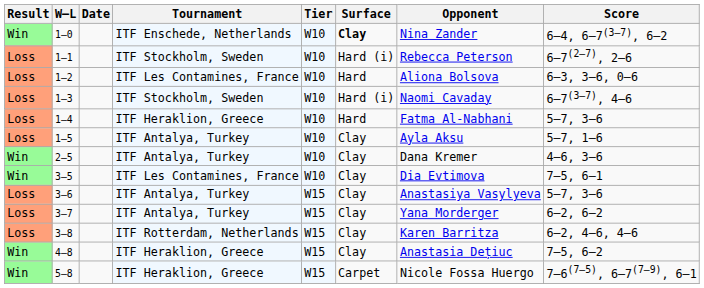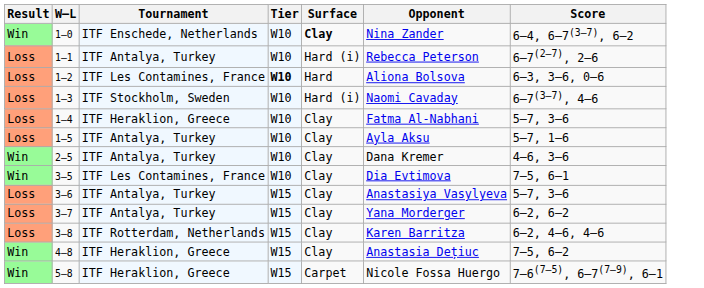 <table class="sortable wikitable nowrap">
 <tr>
 <th>Result</th>
 <th class="unsortable">W–L</th>
-<th>Date</th>
 <th>Tournament</th>
 <th>Tier</th>
 <th>Surface</th>
 <th>Opponent</th>
 <th class="unsortable">Score</th>
 </tr>
 <tr>
 <td bgcolor=98FB98>Win</td>
 <td><small>1–0</small></td>
-<td></td>
 <td bgcolor=f0f8ff>ITF Enschede, Netherlands</td>
 <td bgcolor=f0f8ff>W10</td>
 <td><strong>Clay</strong></td>
 <td> <a href='#'>Nina Zander</a></td>
 <td>6–4, 6–7<sup>(3–7)</sup>, 6–2</td>
 </tr>
 <tr>
 <td bgcolor=ffa07a>Loss</td>
 <td><small>1–1</small></td>
-<td></td>
-<td bgcolor=f0f8ff>ITF Stockholm, Sweden</td>
+<td bgcolor=f0f8ff>ITF Antalya, Turkey</td>
 <td bgcolor=f0f8ff>W10</td>
 <td>Hard (i)</td>
 <td> <a href='#'>Rebecca Peterson</a></td>
 <td>6–7<sup>(2–7)</sup>, 2–6</td>
 </tr>
 <tr>
 <td bgcolor=ffa07a>Loss</td>
 <td><small>1–2</small></td>
-<td></td>
 <td bgcolor=f0f8ff>ITF Les Contamines, France</td>
-<td bgcolor=f0f8ff>W10</td>
+<td bgcolor=f0f8ff><strong>W10</strong></td>
 <td>Hard</td>
 <td> <a href='#'>Aliona Bolsova</a></td>
 <td>6–3, 3–6, 0–6</td>
 </tr>
 <tr>
 <td bgcolor=ffa07a>Loss</td>
 <td><small>1–3</small></td>
-<td></td>
 <td bgcolor=f0f8ff>ITF Stockholm, Sweden</td>
 <td bgcolor=f0f8ff>W10</td>
 <td>Hard (i)</td>
 <td> <a href='#'>Naomi Cavaday</a></td>
 <td>6–7<sup>(3–7)</sup>, 4–6</td>
 </tr>
 <tr>
 <td bgcolor=ffa07a>Loss</td>
 <td><small>1–4</small></td>
-<td></td>
 <td bgcolor=f0f8ff>ITF Heraklion, Greece</td>
 <td bgcolor=f0f8ff>W10</td>
-<td>Hard</td>
+<td>Clay</td>
 <td> <a href='#'>Fatma Al-Nabhani</a></td>
 <td>5–7, 3–6</td>
 </tr>
 <tr>
 <td bgcolor=ffa07a>Loss</td>
 <td><small>1–5</small></td>
-<td></td>
 <td bgcolor=f0f8ff>ITF Antalya, Turkey</td>
 <td bgcolor=f0f8ff>W10</td>
 <td>Clay</td>
 <td> <a href='#'>Ayla Aksu</a></td>
 <td>5–7, 1–6</td>
 </tr>
 <tr>
 <td bgcolor=98FB98>Win</td>
 <td><small>2–5</small></td>
-<td></td>
 <td bgcolor=f0f8ff>ITF Antalya, Turkey</td>
 <td bgcolor=f0f8ff>W10</td>
 <td>Clay</td>
 <td> Dana Kremer</td>
 <td>4–6, 3–6</td>
 </tr>
 <tr>
 <td bgcolor=98FB98>Win</td>
 <td><small>3–5</small></td>
-<td></td>
 <td bgcolor=f0f8ff>ITF Les Contamines, France</td>
 <td bgcolor=f0f8ff>W10</td>
 <td>Clay</td>
 <td> <a href='#'>Dia Evtimova</a></td>
 <td>7–5, 6–1</td>
 </tr>
 <tr>
 <td bgcolor=ffa07a>Loss</td>
 <td><small>3–6</small></td>
-<td></td>
 <td bgcolor=#f0f8ff>ITF Antalya, Turkey</td>
 <td bgcolor=f0f8ff>W15</td>
 <td>Clay</td>
 <td> <a href='#'>Anastasiya Vasylyeva</a></td>
 <td>5–7, 3–6</td>
 </tr>
 <tr>
 <td bgcolor=ffa07a>Loss</td>
 <td><small>3–7</small></td>
-<td></td>
 <td bgcolor=#f0f8ff>ITF Antalya, Turkey</td>
 <td bgcolor=f0f8ff>W15</td>
 <td>Clay</td>
 <td> <a href='#'>Yana Morderger</a></td>
 <td>6–2, 6–2</td>
 </tr>
 <tr>
 <td bgcolor=ffa07a>Loss</td>
 <td><small>3–8</small></td>
-<td></td>
 <td bgcolor=#f0f8ff>ITF Rotterdam, Netherlands</td>
 <td bgcolor=f0f8ff>W15</td>
 <td>Clay</td>
 <td> <a href='#'>Karen Barritza</a></td>
 <td>6–2, 4–6, 4–6</td>
 </tr>
 <tr>
 <td bgcolor=98FB98>Win</td>
 <td><small>4–8</small></td>
-<td></td>
 <td bgcolor=#f0f8ff>ITF Heraklion, Greece</td>
 <td bgcolor=f0f8ff>W15</td>
 <td>Clay</td>
 <td> <a href='#'>Anastasia Dețiuc</a></td>
 <td>7–5, 6–2</td>
 </tr>
 <tr>
 <td bgcolor=98FB98>Win</td>
 <td><small>5–8</small></td>
-<td></td>
 <td bgcolor=#f0f8ff>ITF Heraklion, Greece</td>
 <td bgcolor=f0f8ff>W15</td>
 <td>Carpet</td>
 <td> Nicole Fossa Huergo</td>
 <td>7–6<sup>(7–5)</sup>, 6–7<sup>(7–9)</sup>, 6–1</td>
 </tr>
 </table>
